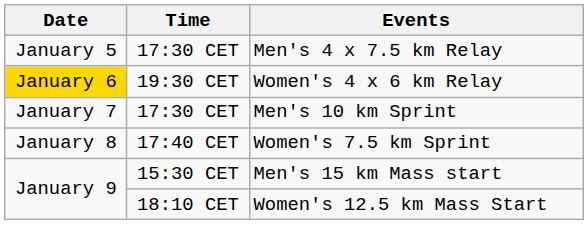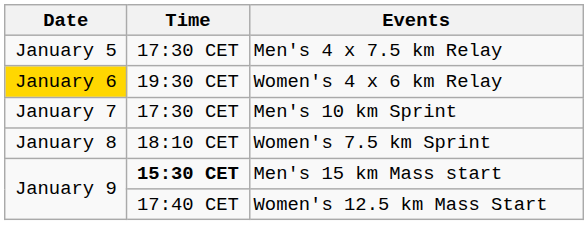 <table class="wikitable" style="text-align: center" width="400">
 <tr>
 <th>Date</th>
 <th>Time</th>
 <th>Events</th>
 </tr>
 <tr>
 <td>January 5</td>
 <td>17:30 CET</td>
 <td style="text-align: left">Men's 4 x 7.5 km Relay</td>
 </tr>
 <tr>
 <td style="background: gold;">January 6</td>
 <td>19:30 CET</td>
 <td style="text-align: left">Women's 4 x 6 km Relay</td>
 </tr>
 <tr>
 <td>January 7</td>
 <td>17:30 CET</td>
 <td style="text-align: left">Men's 10 km Sprint</td>
 </tr>
 <tr>
 <td>January 8</td>
-<td>17:40 CET</td>
+<td>18:10 CET</td>
 <td style="text-align: left">Women's 7.5 km Sprint</td>
 </tr>
 <tr>
 <td rowspan=2>January 9</td>
-<td>15:30 CET</td>
+<td><strong>15:30 CET</strong></td>
 <td style="text-align: left">Men's 15 km Mass start</td>
 </tr>
 <tr>
-<td>18:10 CET</td>
+<td>17:40 CET</td>
 <td style="text-align: left">Women's 12.5 km Mass Start</td>
 </tr>
 </table>
